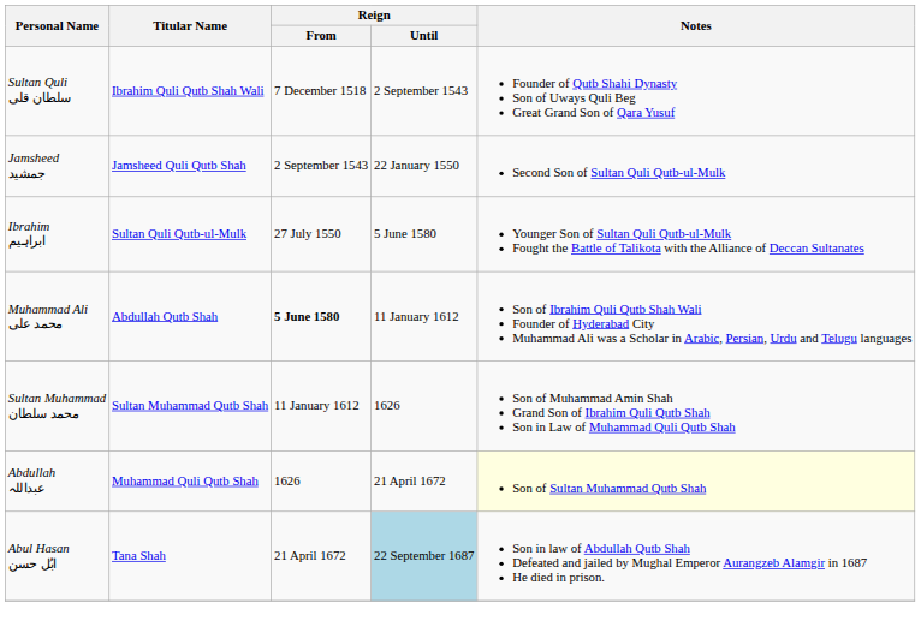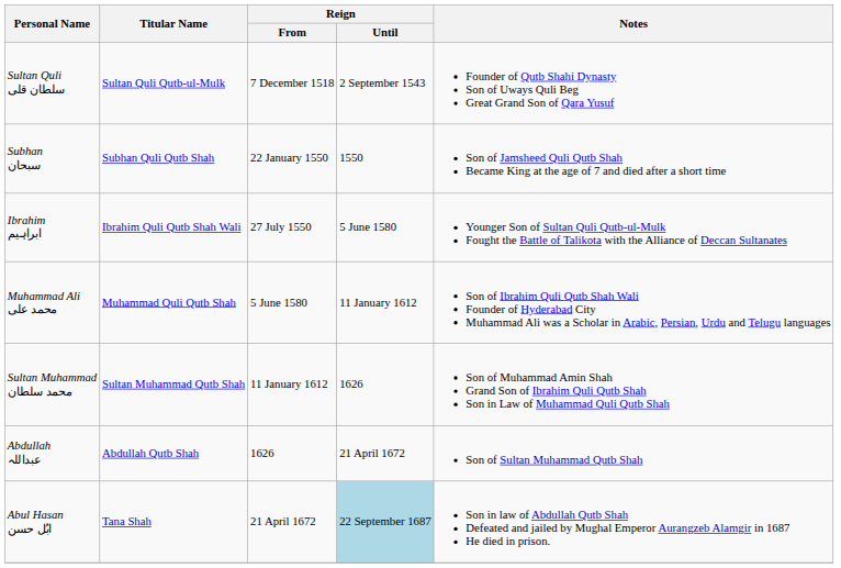 <table class="wikitable">
 <tr>
 <th Rowspan="2">Personal Name</th>
 <th Rowspan="2">Titular Name</th>
 <th scope="row" colspan="2">Reign</th>
 <th Rowspan="2">Notes</th>
 </tr>
 <tr>
 <th>From</th>
 <th>Until</th>
 </tr>
 <tr>
 <td><em>Sultan Quli</em><br>سلطان قلی</td>
-<td><a href='#'>Ibrahim Quli Qutb Shah Wali</a></td>
+<td><a href='#'>Sultan Quli Qutb-ul-Mulk</a></td>
 <td>7 December 1518</td>
 <td>2 September 1543</td>
 <td><br><ul><li>Founder of <a href='#'>Qutb Shahi Dynasty</a></li><li>Son of Uways Quli Beg</li><li>Great Grand Son of <a href='#'>Qara Yusuf</a></li></ul></td>
 </tr>
 <tr>
-<td><em>Jamsheed</em><br>جمشید</td>
-<td><a href='#'>Jamsheed Quli Qutb Shah</a></td>
-<td>2 September 1543</td>
+<td><em>Subhan</em><br>سبحان</td>
+<td><a href='#'>Subhan Quli Qutb Shah</a></td>
 <td>22 January 1550</td>
-<td><br><ul><li>Second Son of <a href='#'>Sultan Quli Qutb-ul-Mulk</a></li></ul></td>
+<td>1550</td>
+<td><br><ul><li>Son of <a href='#'>Jamsheed Quli Qutb Shah</a></li><li>Became King at the age of 7 and died after a short time</li></ul></td>
 </tr>
 <tr>
 <td><em>Ibrahim</em><br>ابراہیم</td>
-<td><a href='#'>Sultan Quli Qutb-ul-Mulk</a></td>
+<td><a href='#'>Ibrahim Quli Qutb Shah Wali</a></td>
 <td>27 July 1550</td>
 <td>5 June 1580</td>
 <td><br><ul><li>Younger Son of <a href='#'>Sultan Quli Qutb-ul-Mulk</a></li><li>Fought the <a href='#'>Battle of Talikota</a> with the Alliance of <a href='#'>Deccan Sultanates</a></li></ul></td>
 </tr>
 <tr>
 <td><em>Muhammad Ali</em><br>محمد علی</td>
-<td><a href='#'>Abdullah Qutb Shah</a></td>
-<td><strong>5 June 1580</strong></td>
+<td><a href='#'>Muhammad Quli Qutb Shah</a></td>
+<td>5 June 1580</td>
 <td>11 January 1612</td>
 <td><br><ul><li>Son of <a href='#'>Ibrahim Quli Qutb Shah Wali</a></li><li>Founder of <a href='#'>Hyderabad</a> City</li><li>Muhammad Ali was a Scholar in <a href='#'>Arabic</a>, <a href='#'>Persian</a>, <a href='#'>Urdu</a> and <a href='#'>Telugu</a> languages</li></ul></td>
 </tr>
 <tr>
 <td><em>Sultan Muhammad</em><br>محمد سلطان</td>
 <td><a href='#'>Sultan Muhammad Qutb Shah</a></td>
 <td>11 January 1612</td>
 <td>1626</td>
 <td><br><ul><li>Son of Muhammad Amin Shah</li><li>Grand Son of <a href='#'>Ibrahim Quli Qutb Shah</a></li><li>Son in Law of <a href='#'>Muhammad Quli Qutb Shah</a></li></ul></td>
 </tr>
 <tr>
 <td><em>Abdullah</em><br>عبداللہ</td>
-<td><a href='#'>Muhammad Quli Qutb Shah</a></td>
+<td><a href='#'>Abdullah Qutb Shah</a></td>
 <td>1626</td>
 <td>21 April 1672</td>
-<td style="background: lightyellow;"><br><ul><li>Son of <a href='#'>Sultan Muhammad Qutb Shah</a></li></ul></td>
+<td><br><ul><li>Son of <a href='#'>Sultan Muhammad Qutb Shah</a></li></ul></td>
 </tr>
 <tr>
 <td><em>Abul Hasan</em><br>ابُل حسن</td>
 <td><a href='#'>Tana Shah</a></td>
 <td>21 April 1672</td>
 <td style="background: lightblue;">22 September 1687</td>
 <td><br><ul><li>Son in law of <a href='#'>Abdullah Qutb Shah</a></li><li>Defeated and jailed by Mughal Emperor <a href='#'>Aurangzeb Alamgir</a> in 1687</li><li>He died in prison.</li></ul></td>
 </tr>
 <tr>
 </tr>
 </table>
